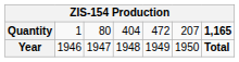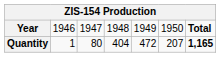 <table class="wikitable" style="margin: auto;">
 <tr>
 <th colspan=7>ZIS-154 Production</th>
+</tr>
+<tr>
+<th>Year</th>
+<td>1946</td>
+<td>1947</td>
+<td>1948</td>
+<td>1949</td>
+<td>1950</td>
+<td><strong>Total</strong></td>
 </tr>
 <tr align="right">
 <th>Quantity</th>
 <td>1</td>
 <td>80</td>
 <td>404</td>
 <td>472</td>
 <td>207</td>
 <td><strong>1,165</strong></td>
 </tr>
-<tr>
-<th>Year</th>
-<td>1946</td>
-<td>1947</td>
-<td>1948</td>
-<td>1949</td>
-<td>1950</td>
-<td><strong>Total</strong></td>
-</tr>
 </table>
